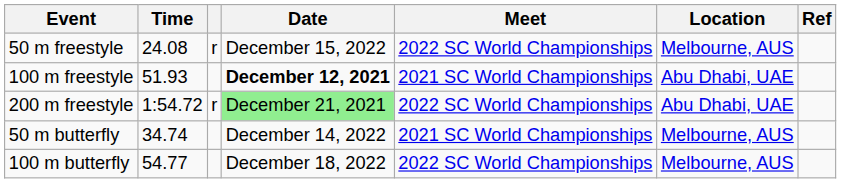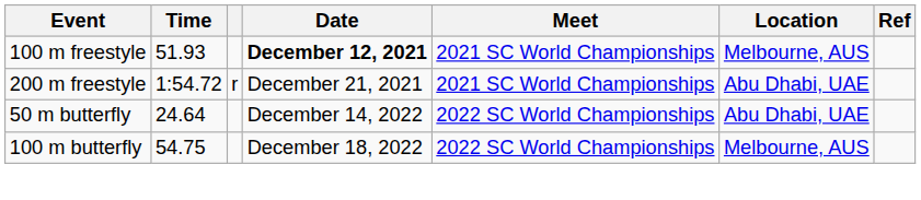 <table class="wikitable">
 <tr>
 <th>Event</th>
 <th>Time</th>
 <th></th>
 <th>Date</th>
 <th>Meet</th>
 <th>Location</th>
 <th>Ref</th>
 </tr>
 <tr>
-<td>50 m freestyle</td>
-<td>24.08</td>
-<td>r</td>
-<td>December 15, 2022</td>
-<td><a href='#'>2022 SC World Championships</a></td>
-<td><a href='#'>Melbourne, AUS</a></td>
-<td></td>
-</tr>
-<tr>
 <td>100 m freestyle</td>
 <td>51.93</td>
 <td></td>
 <td><strong>December 12, 2021</strong></td>
 <td><a href='#'>2021 SC World Championships</a></td>
-<td><a href='#'>Abu Dhabi, UAE</a></td>
+<td><a href='#'>Melbourne, AUS</a></td>
 <td></td>
 </tr>
 <tr>
 <td>200 m freestyle</td>
 <td>1:54.72</td>
 <td>r</td>
-<td style="background: lightgreen;">December 21, 2021</td>
+<td>December 21, 2021</td>
+<td><a href='#'>2021 SC World Championships</a></td>
+<td><a href='#'>Abu Dhabi, UAE</a></td>
+<td></td>
+</tr>
+<tr>
+<td>50 m butterfly</td>
+<td>24.64</td>
+<td></td>
+<td>December 14, 2022</td>
 <td><a href='#'>2022 SC World Championships</a></td>
 <td><a href='#'>Abu Dhabi, UAE</a></td>
 <td></td>
 </tr>
 <tr>
-<td>50 m butterfly</td>
-<td>34.74</td>
-<td></td>
-<td>December 14, 2022</td>
-<td><a href='#'>2021 SC World Championships</a></td>
-<td><a href='#'>Melbourne, AUS</a></td>
-<td></td>
-</tr>
-<tr>
 <td>100 m butterfly</td>
-<td>54.77</td>
+<td>54.75</td>
 <td></td>
 <td>December 18, 2022</td>
 <td><a href='#'>2022 SC World Championships</a></td>
 <td><a href='#'>Melbourne, AUS</a></td>
 <td></td>
 </tr>
 </table>
